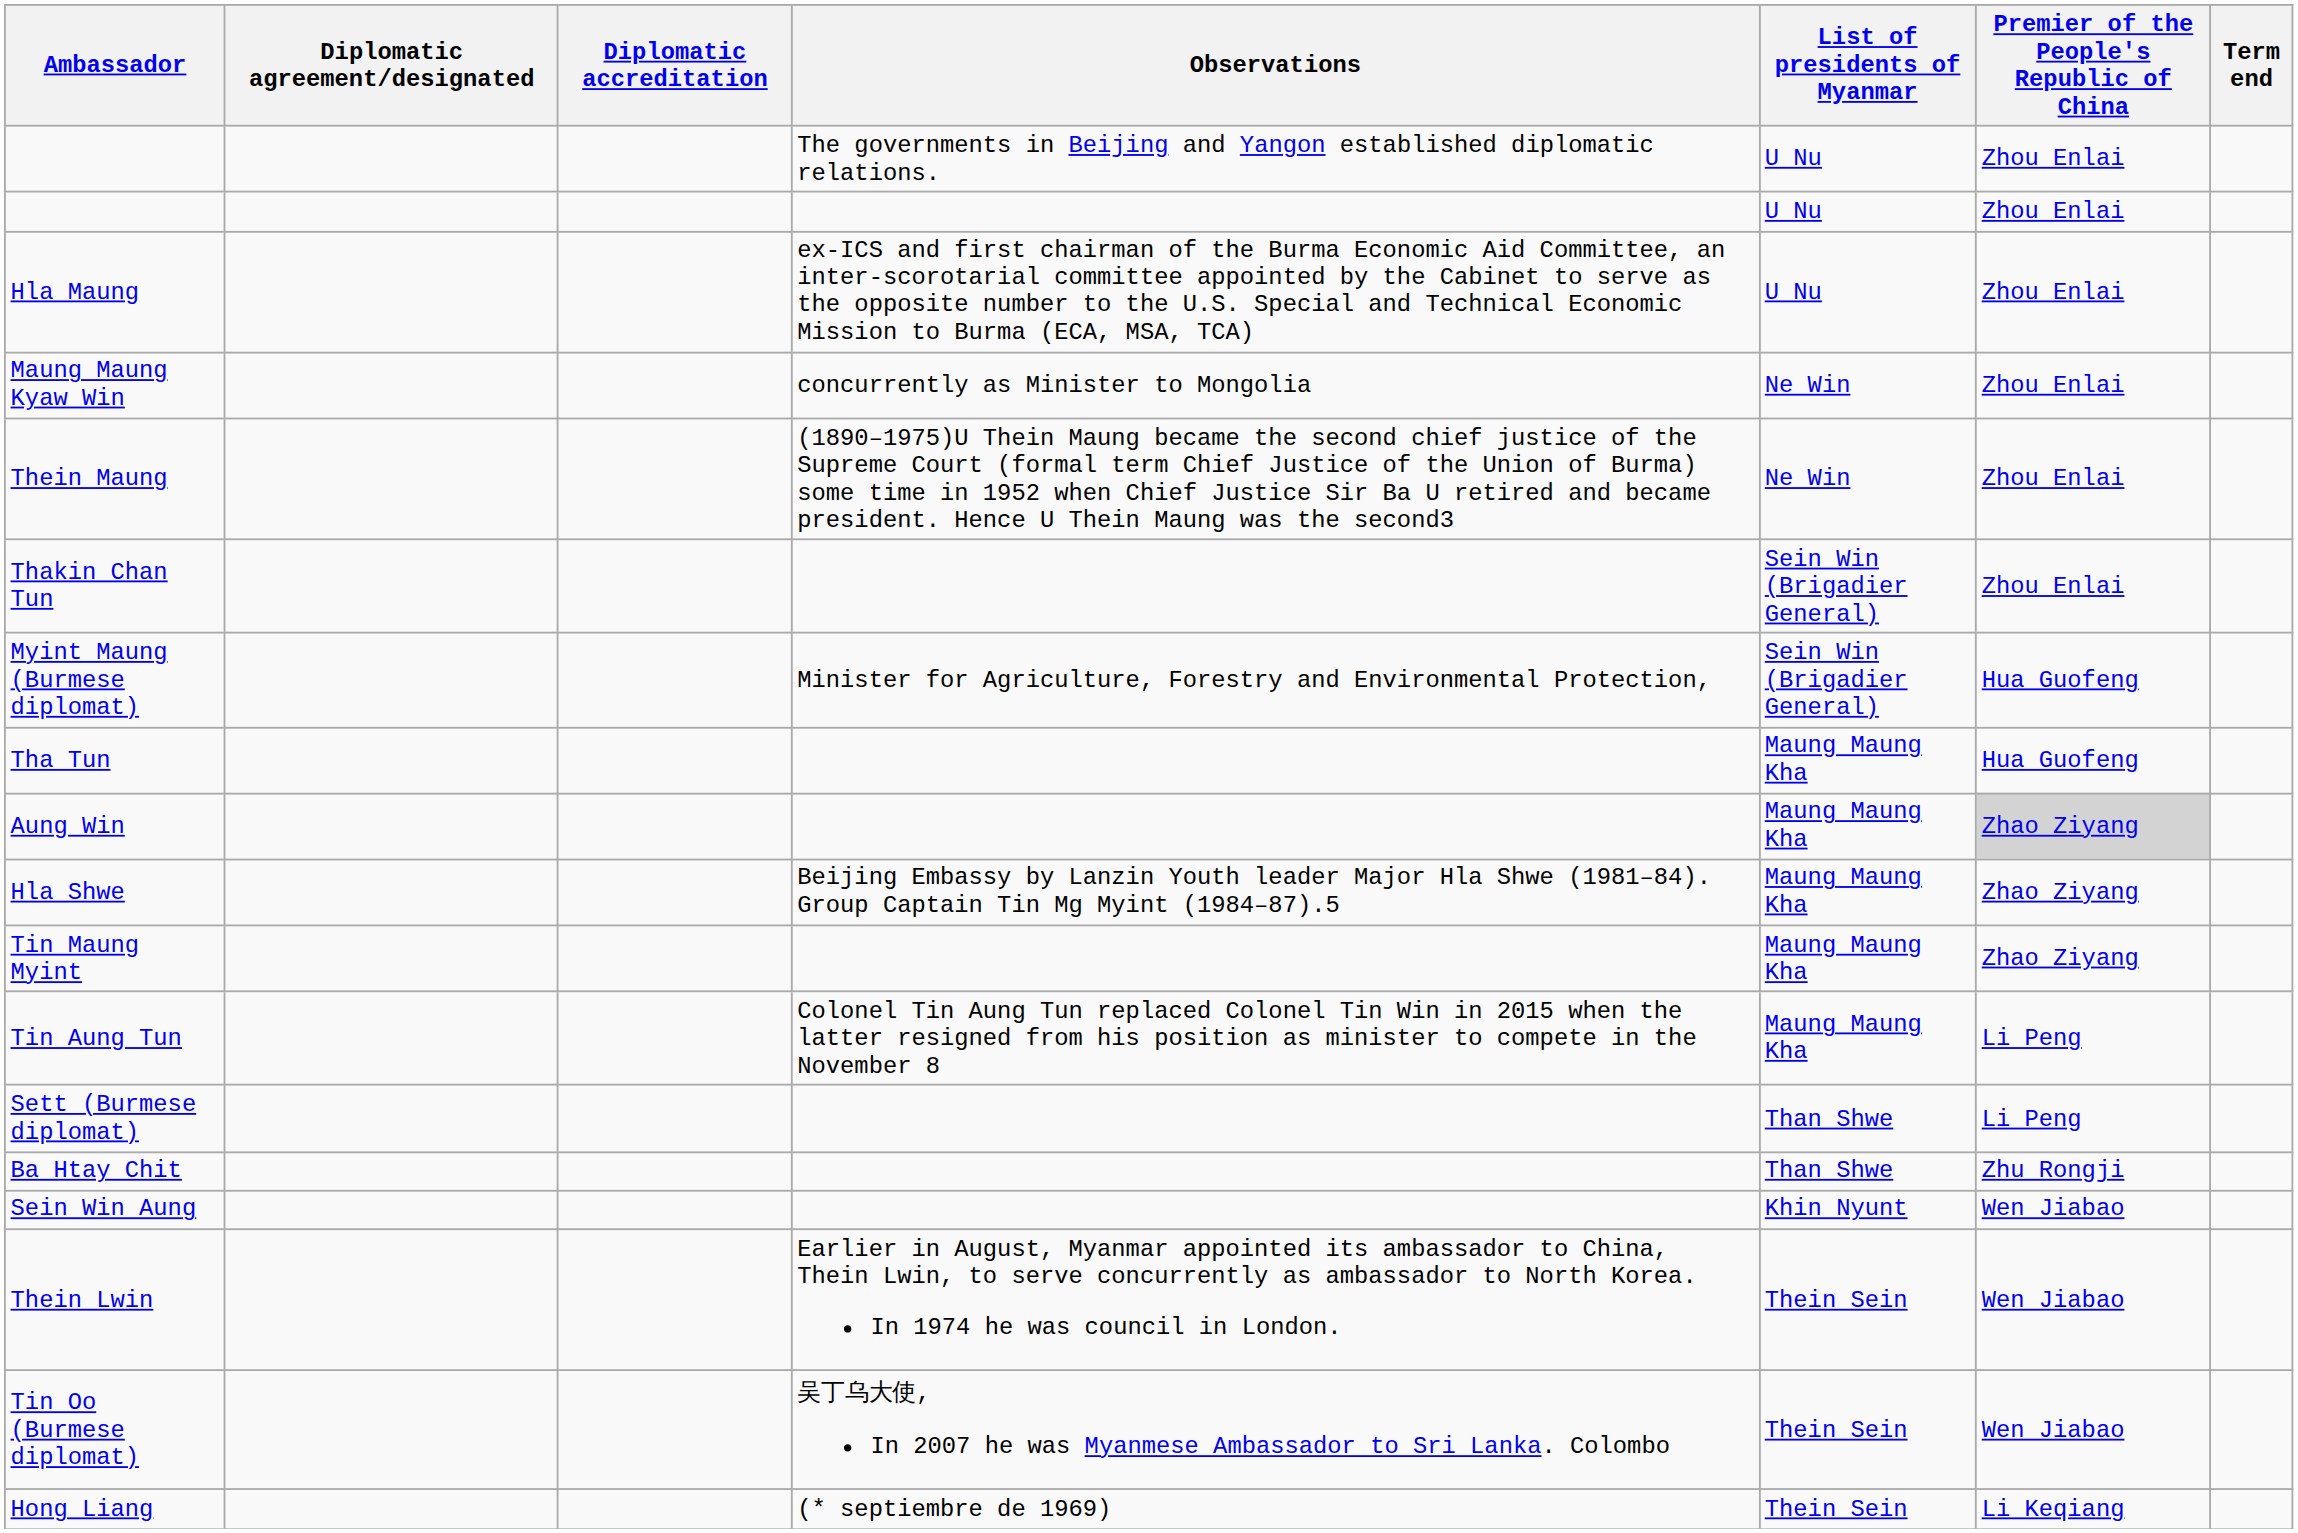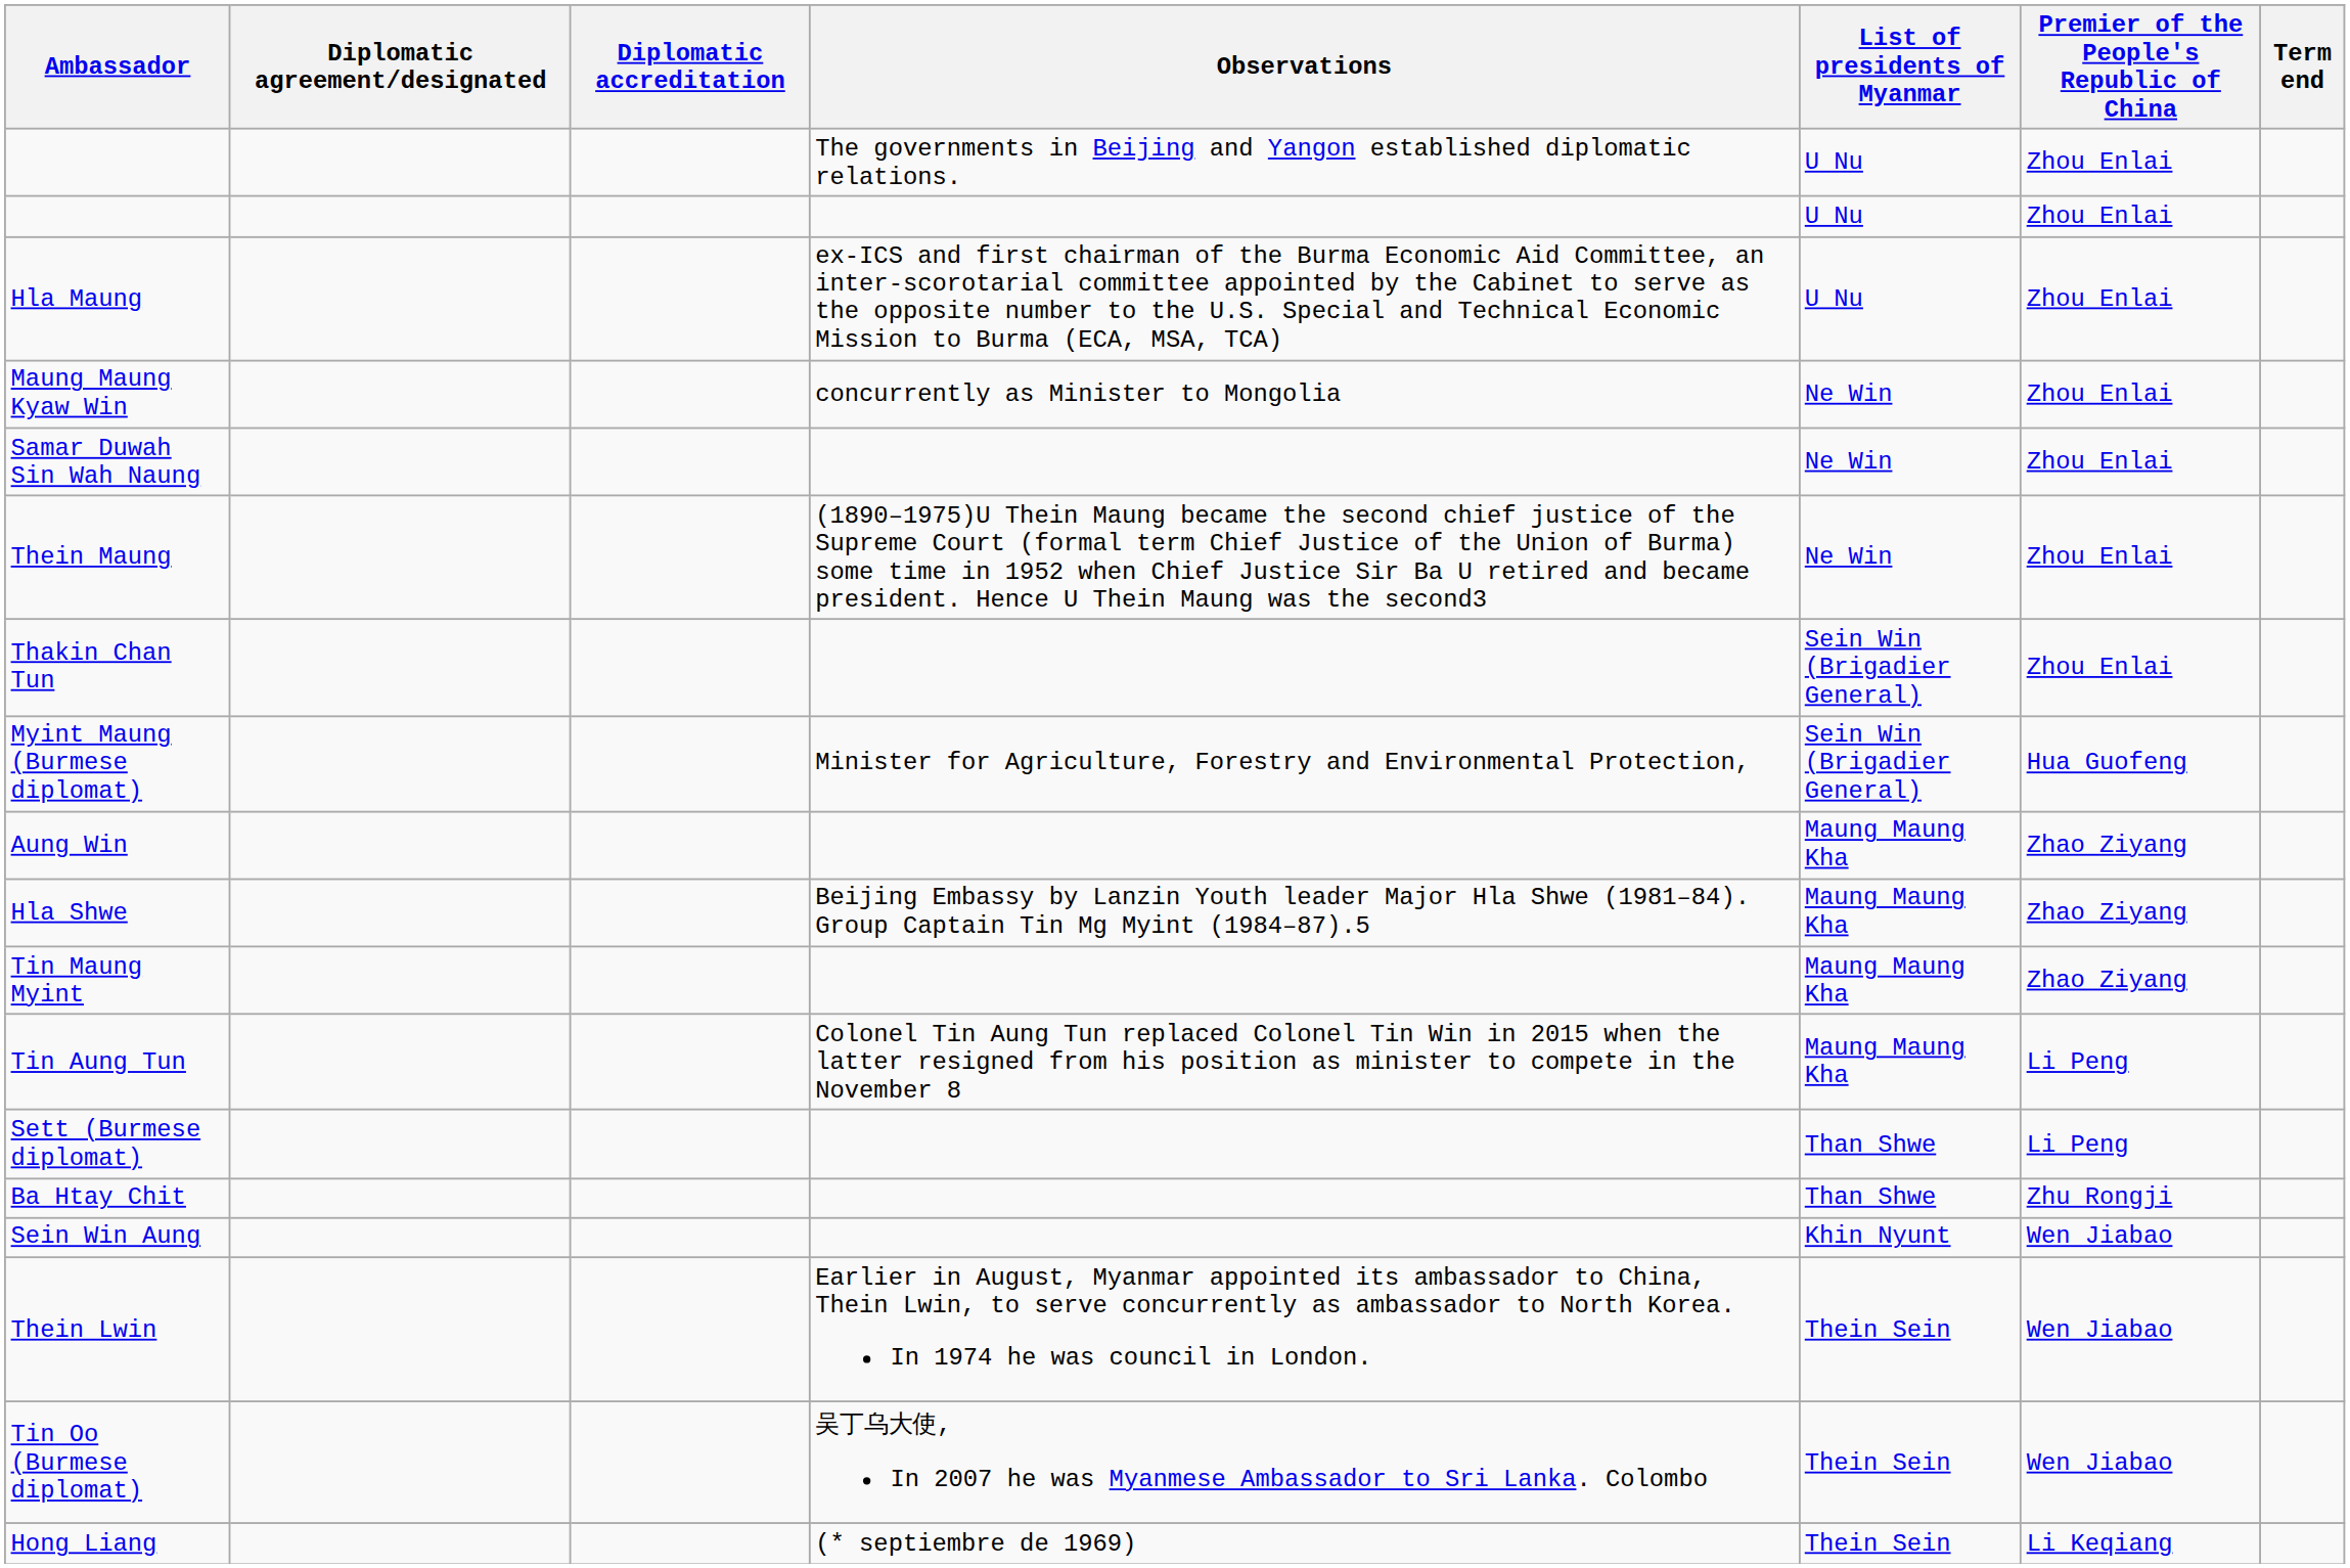 <table class="wikitable sortable">
 <tr>
 <th><a href='#'>Ambassador</a></th>
 <th>Diplomatic agreement/designated</th>
 <th><a href='#'>Diplomatic accreditation</a></th>
 <th>Observations</th>
 <th><a href='#'>List of presidents of Myanmar</a></th>
 <th><a href='#'>Premier of the People's Republic of China</a></th>
 <th>Term end</th>
 </tr>
 <tr>
 <td></td>
 <td></td>
 <td></td>
 <td>The governments in <a href='#'>Beijing</a> and <a href='#'>Yangon</a> established diplomatic relations.</td>
 <td><a href='#'>U Nu</a></td>
 <td><a href='#'>Zhou Enlai</a></td>
 <td></td>
 </tr>
 <tr>
 <td></td>
 <td></td>
 <td></td>
 <td></td>
 <td><a href='#'>U Nu</a></td>
 <td><a href='#'>Zhou Enlai</a></td>
 <td></td>
 </tr>
 <tr>
 <td><a href='#'>Hla Maung</a></td>
 <td></td>
 <td></td>
 <td>ex-ICS and first chairman of the Burma Economic Aid Committee, an inter-scorotarial committee appointed by the Cabinet to serve as the opposite number to the U.S. Special and Technical Economic Mission to Burma (ECA, MSA, TCA)</td>
 <td><a href='#'>U Nu</a></td>
 <td><a href='#'>Zhou Enlai</a></td>
 <td></td>
 </tr>
 <tr>
 <td><a href='#'>Maung Maung Kyaw Win</a></td>
 <td></td>
 <td></td>
 <td>concurrently as Minister to Mongolia</td>
 <td><a href='#'>Ne Win</a></td>
 <td><a href='#'>Zhou Enlai</a></td>
 <td></td>
 </tr>
 <tr>
+<td><a href='#'>Samar Duwah Sin Wah Naung</a></td>
+<td></td>
+<td></td>
+<td></td>
+<td><a href='#'>Ne Win</a></td>
+<td><a href='#'>Zhou Enlai</a></td>
+<td></td>
+</tr>
+<tr>
 <td><a href='#'>Thein Maung</a></td>
 <td></td>
 <td></td>
 <td>(1890–1975)U Thein Maung became the second chief justice of the Supreme Court (formal term Chief Justice of the Union of Burma) some time in 1952 when Chief Justice Sir Ba U retired and became president. Hence U Thein Maung was the second3</td>
 <td><a href='#'>Ne Win</a></td>
 <td><a href='#'>Zhou Enlai</a></td>
 <td></td>
 </tr>
 <tr>
 <td><a href='#'>Thakin Chan Tun</a></td>
 <td></td>
 <td></td>
 <td></td>
 <td><a href='#'>Sein Win (Brigadier General)</a></td>
 <td><a href='#'>Zhou Enlai</a></td>
 <td></td>
 </tr>
 <tr>
 <td><a href='#'>Myint Maung (Burmese diplomat)</a></td>
 <td></td>
 <td></td>
 <td>Minister for Agriculture, Forestry and Environmental Protection,</td>
 <td><a href='#'>Sein Win (Brigadier General)</a></td>
 <td><a href='#'>Hua Guofeng</a></td>
 <td></td>
 </tr>
 <tr>
-<td><a href='#'>Tha Tun</a></td>
-<td></td>
-<td></td>
-<td></td>
-<td><a href='#'>Maung Maung Kha</a></td>
-<td><a href='#'>Hua Guofeng</a></td>
-<td></td>
-</tr>
-<tr>
 <td><a href='#'>Aung Win</a></td>
 <td></td>
 <td></td>
 <td></td>
 <td><a href='#'>Maung Maung Kha</a></td>
-<td style="background: lightgrey;"><a href='#'>Zhao Ziyang</a></td>
+<td><a href='#'>Zhao Ziyang</a></td>
 <td></td>
 </tr>
 <tr>
 <td><a href='#'>Hla Shwe</a></td>
 <td></td>
 <td></td>
 <td>Beijing Embassy by Lanzin Youth leader Major Hla Shwe (1981–84). Group Captain Tin Mg Myint (1984–87).5</td>
 <td><a href='#'>Maung Maung Kha</a></td>
 <td><a href='#'>Zhao Ziyang</a></td>
 <td></td>
 </tr>
 <tr>
 <td><a href='#'>Tin Maung Myint</a></td>
 <td></td>
 <td></td>
 <td></td>
 <td><a href='#'>Maung Maung Kha</a></td>
 <td><a href='#'>Zhao Ziyang</a></td>
 <td></td>
 </tr>
 <tr>
 <td><a href='#'>Tin Aung Tun</a></td>
 <td></td>
 <td></td>
 <td>Colonel Tin Aung Tun replaced Colonel Tin Win in 2015 when the latter resigned from his position as minister to compete in the November 8</td>
 <td><a href='#'>Maung Maung Kha</a></td>
 <td><a href='#'>Li Peng</a></td>
 <td></td>
 </tr>
 <tr>
 <td><a href='#'>Sett (Burmese diplomat)</a></td>
 <td></td>
 <td></td>
 <td></td>
 <td><a href='#'>Than Shwe</a></td>
 <td><a href='#'>Li Peng</a></td>
 <td></td>
 </tr>
 <tr>
 <td><a href='#'>Ba Htay Chit</a></td>
 <td></td>
 <td></td>
 <td></td>
 <td><a href='#'>Than Shwe</a></td>
 <td><a href='#'>Zhu Rongji</a></td>
 <td></td>
 </tr>
 <tr>
 <td><a href='#'>Sein Win Aung</a></td>
 <td></td>
 <td></td>
 <td></td>
 <td><a href='#'>Khin Nyunt</a></td>
 <td><a href='#'>Wen Jiabao</a></td>
 <td></td>
 </tr>
 <tr>
 <td><a href='#'>Thein Lwin</a></td>
 <td></td>
 <td></td>
 <td>Earlier in August, Myanmar appointed its ambassador to China, Thein Lwin, to serve concurrently as ambassador to North Korea.<br><ul><li>In 1974 he was council in London.</li></ul></td>
 <td><a href='#'>Thein Sein</a></td>
 <td><a href='#'>Wen Jiabao</a></td>
 <td></td>
 </tr>
 <tr>
 <td><a href='#'>Tin Oo (Burmese diplomat)</a></td>
 <td></td>
 <td></td>
 <td>吴丁乌大使,<br><ul><li>In 2007 he was <a href='#'>Myanmese Ambassador to Sri Lanka</a>. Colombo</li></ul></td>
 <td><a href='#'>Thein Sein</a></td>
 <td><a href='#'>Wen Jiabao</a></td>
 <td></td>
 </tr>
 <tr>
 <td><a href='#'>Hong Liang</a></td>
 <td></td>
 <td></td>
 <td>(* septiembre de 1969)</td>
 <td><a href='#'>Thein Sein</a></td>
 <td><a href='#'>Li Keqiang</a></td>
 <td></td>
 </tr>
 </table>
